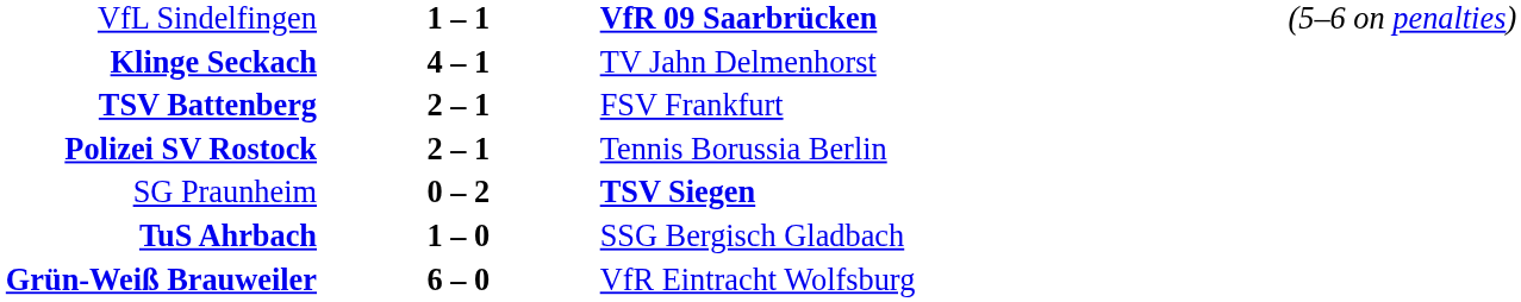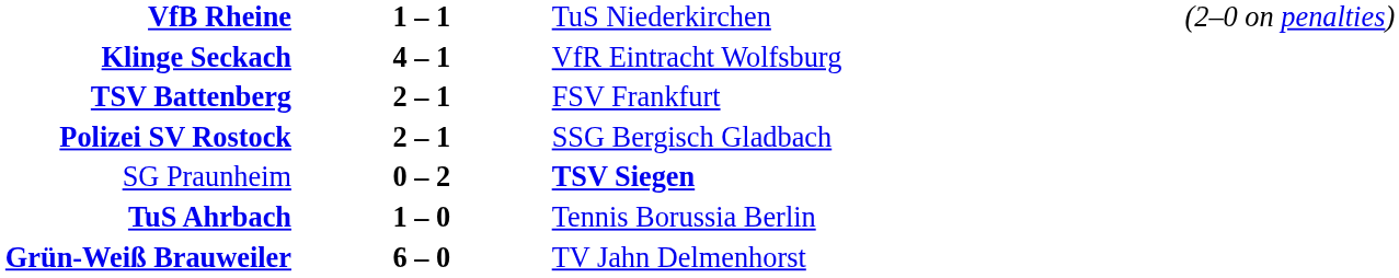 <table width=100% cellspacing=1>
 <tr>
 <th width=25%></th>
 <th width=10%></th>
 <th width=25%></th>
 <th></th>
 </tr>
 <tr style=font-size:90%>
-<td align=right><a href='#'>VfL Sindelfingen</a></td>
+<td align=right><strong><a href='#'>VfB Rheine</a></strong></td>
 <td align=center><strong>1 – 1</strong></td>
-<td><strong><a href='#'>VfR 09 Saarbrücken</a></strong></td>
-<td><em>(5–6 on <a href='#'>penalties</a>)</em></td>
+<td><a href='#'>TuS Niederkirchen</a></td>
+<td><em>(2–0 on <a href='#'>penalties</a>)</em></td>
 </tr>
 <tr style=font-size:90%>
 <td align=right><strong><a href='#'>Klinge Seckach</a></strong></td>
 <td align=center><strong>4 – 1</strong></td>
-<td><a href='#'>TV Jahn Delmenhorst</a></td>
+<td><a href='#'>VfR Eintracht Wolfsburg</a></td>
 </tr>
 <tr style=font-size:90%>
 <td align=right><strong><a href='#'>TSV Battenberg</a></strong></td>
 <td align=center><strong>2 – 1</strong></td>
 <td><a href='#'>FSV Frankfurt</a></td>
 </tr>
 <tr style=font-size:90%>
 <td align=right><strong><a href='#'>Polizei SV Rostock</a></strong></td>
 <td align=center><strong>2 – 1</strong></td>
-<td><a href='#'>Tennis Borussia Berlin</a></td>
+<td><a href='#'>SSG Bergisch Gladbach</a></td>
 </tr>
 <tr style=font-size:90%>
 <td align=right><a href='#'>SG Praunheim</a></td>
 <td align=center><strong>0 – 2</strong></td>
 <td><strong><a href='#'>TSV Siegen</a></strong></td>
 </tr>
 <tr style=font-size:90%>
 <td align=right><strong><a href='#'>TuS Ahrbach</a></strong></td>
 <td align=center><strong>1 – 0</strong></td>
-<td><a href='#'>SSG Bergisch Gladbach</a></td>
+<td><a href='#'>Tennis Borussia Berlin</a></td>
 </tr>
 <tr style=font-size:90%>
 <td align=right><strong><a href='#'>Grün-Weiß Brauweiler</a></strong></td>
 <td align=center><strong>6 – 0</strong></td>
-<td><a href='#'>VfR Eintracht Wolfsburg</a></td>
+<td><a href='#'>TV Jahn Delmenhorst</a></td>
 </tr>
 </table>
